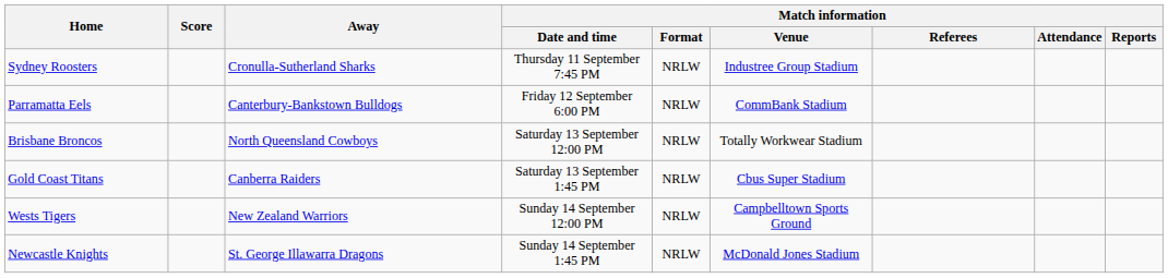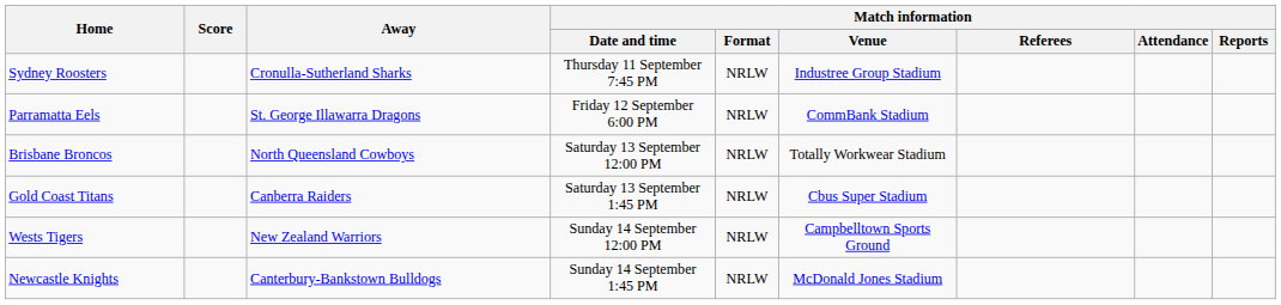 <table class="wikitable" width="100%" style="border-collapse:collapse; font-size:90%; text-align:center;">
 <tr>
 <th rowspan="2">Home</th>
 <th rowspan="2" text-align:center;>Score</th>
 <th rowspan="2">Away</th>
 <th colspan="6">Match information</th>
 </tr>
 <tr>
 <th width="13%">Date and time</th>
 <th width="5%">Format</th>
 <th width="14%">Venue</th>
 <th width="14%">Referees</th>
 <th width="5%">Attendance</th>
 <th width="5%">Reports</th>
 </tr>
 <tr>
 <td align="left"> <a href='#'>Sydney Roosters</a></td>
 <td></td>
 <td align="left"> <a href='#'>Cronulla-Sutherland Sharks</a></td>
 <td>Thursday 11 September<br>7:45 PM</td>
 <td>NRLW<br></td>
 <td><a href='#'>Industree Group Stadium</a></td>
 <td></td>
 <td></td>
 <td></td>
 </tr>
 <tr>
 <td align="left"> <a href='#'>Parramatta Eels</a></td>
 <td></td>
-<td align="left"> <a href='#'>Canterbury-Bankstown Bulldogs</a></td>
+<td align="left"> <a href='#'>St. George Illawarra Dragons</a></td>
 <td>Friday 12 September<br>6:00 PM</td>
 <td>NRLW<br></td>
 <td><a href='#'>CommBank Stadium</a></td>
 <td></td>
 <td></td>
 <td></td>
 </tr>
 <tr>
 <td align="left"> <a href='#'>Brisbane Broncos</a></td>
 <td></td>
 <td align="left"> <a href='#'>North Queensland Cowboys</a></td>
 <td>Saturday 13 September<br>12:00 PM</td>
 <td>NRLW<br></td>
 <td>Totally Workwear Stadium</td>
 <td></td>
 <td></td>
 <td></td>
 </tr>
 <tr>
 <td align="left"> <a href='#'>Gold Coast Titans</a></td>
 <td></td>
 <td align="left"> <a href='#'>Canberra Raiders</a></td>
 <td>Saturday 13 September<br>1:45 PM</td>
 <td>NRLW<br></td>
 <td><a href='#'>Cbus Super Stadium</a></td>
 <td></td>
 <td></td>
 <td></td>
 </tr>
 <tr>
 <td align="left"> <a href='#'>Wests Tigers</a></td>
 <td></td>
 <td align="left"> <a href='#'>New Zealand Warriors</a></td>
 <td>Sunday 14 September<br>12:00 PM</td>
 <td>NRLW<br></td>
 <td><a href='#'>Campbelltown Sports Ground</a></td>
 <td></td>
 <td></td>
 <td></td>
 </tr>
 <tr>
 <td align="left"> <a href='#'>Newcastle Knights</a></td>
 <td></td>
-<td align="left"> <a href='#'>St. George Illawarra Dragons</a></td>
+<td align="left"> <a href='#'>Canterbury-Bankstown Bulldogs</a></td>
 <td>Sunday 14 September<br>1:45 PM</td>
 <td>NRLW<br></td>
 <td><a href='#'>McDonald Jones Stadium</a></td>
 <td></td>
 <td></td>
 <td></td>
 </tr>
 </table>
